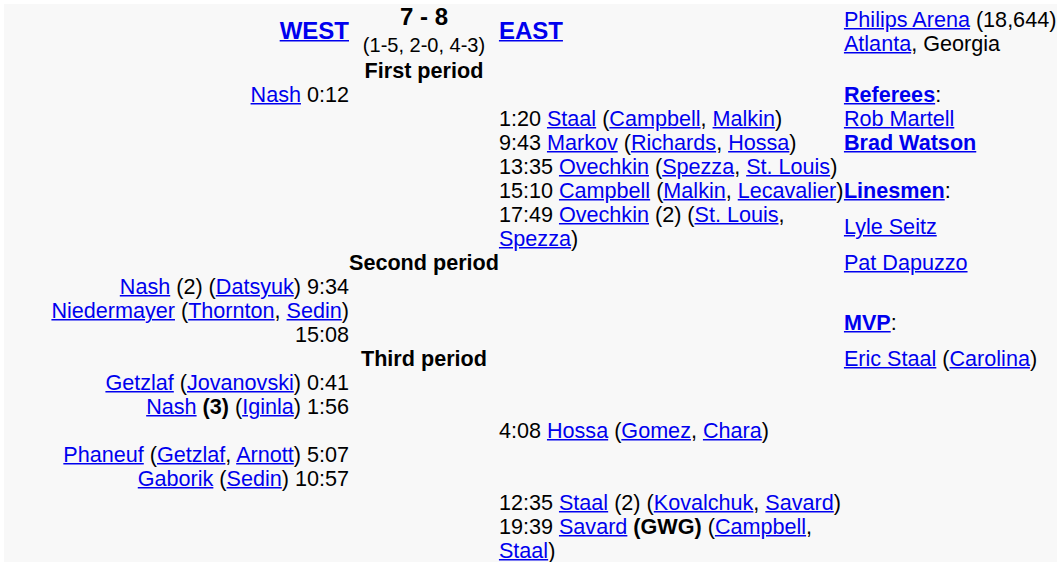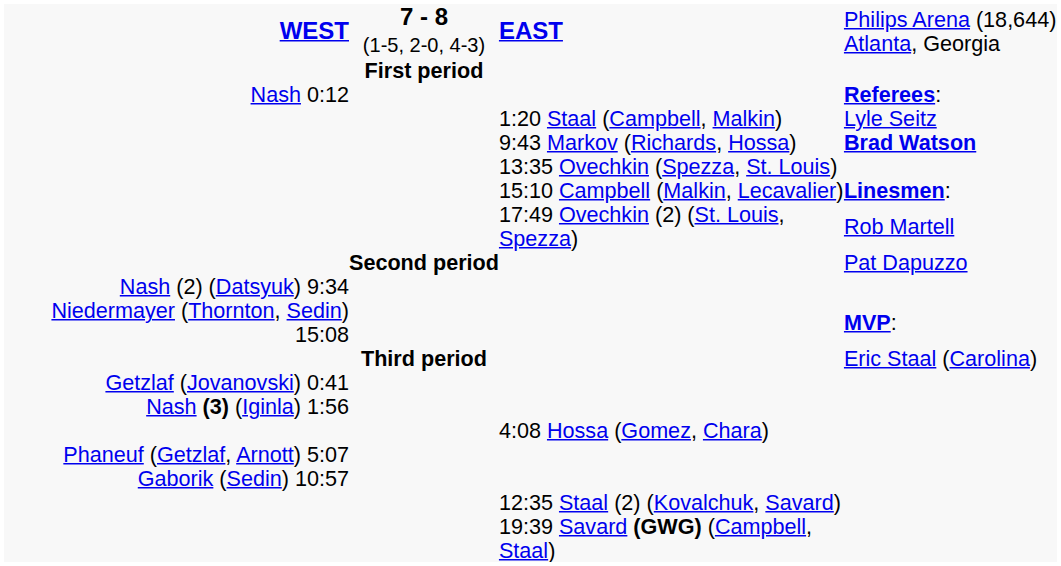 <table cellpadding=0 cellspacing=0 border=0 style="background-color:#F8F8F8">
 <tr>
 <td></td>
 <td align=right width="230"><strong><a href='#'>WEST</a> </strong></td>
 <td align=center><strong>7 - 8</strong><br><small>(1-5, 2-0, 4-3)</small></td>
 <td width="230"><strong> <a href='#'>EAST</a></strong></td>
 <td style=font-size:90%><a href='#'>Philips Arena</a> (18,644)<br> <a href='#'>Atlanta</a>, Georgia</td>
 </tr>
 <tr style=font-size:90%>
 <td></td>
 <td></td>
 <td align=center><strong>First period</strong></td>
 </tr>
 <tr style=font-size:90%>
 <td></td>
 <td align=right><a href='#'>Nash</a> 0:12</td>
 <td></td>
 <td></td>
 <td><strong><a href='#'>Referees</a></strong>:</td>
 </tr>
 <tr style=font-size:90%>
 <td></td>
 <td align=right></td>
 <td></td>
 <td>1:20 <a href='#'>Staal</a> (<a href='#'>Campbell</a>, <a href='#'>Malkin</a>)</td>
-<td><a href='#'>Rob Martell</a></td>
+<td><a href='#'>Lyle Seitz</a></td>
 </tr>
 <tr style=font-size:90%>
 <td></td>
 <td align=right></td>
 <td></td>
 <td>9:43 <a href='#'>Markov</a> (<a href='#'>Richards</a>, <a href='#'>Hossa</a>)</td>
 <td><strong><a href='#'>Brad Watson</a></strong></td>
 </tr>
 <tr style=font-size:90%>
 <td></td>
 <td align=right></td>
 <td></td>
 <td>13:35 <a href='#'>Ovechkin</a> (<a href='#'>Spezza</a>, <a href='#'>St. Louis</a>)</td>
 <td></td>
 </tr>
 <tr style=font-size:90%>
 <td></td>
 <td align=right></td>
 <td></td>
 <td>15:10 <a href='#'>Campbell</a> (<a href='#'>Malkin</a>, <a href='#'>Lecavalier</a>)</td>
 <td><strong><a href='#'>Linesmen</a></strong>:</td>
 </tr>
 <tr style=font-size:90%>
 <td></td>
 <td align=right></td>
 <td></td>
 <td>17:49 <a href='#'>Ovechkin</a> (2) (<a href='#'>St. Louis</a>, <a href='#'>Spezza</a>)</td>
-<td><a href='#'>Lyle Seitz</a></td>
+<td><a href='#'>Rob Martell</a></td>
 </tr>
 <tr style=font-size:90%>
 <td></td>
 <td></td>
 <td align=center><strong>Second period</strong></td>
 <td></td>
 <td><a href='#'>Pat Dapuzzo</a></td>
 </tr>
 <tr style=font-size:90%>
 <td></td>
 <td align=right><a href='#'>Nash</a> (2) (<a href='#'>Datsyuk</a>) 9:34</td>
 <td></td>
 <td></td>
 </tr>
 <tr style=font-size:90%>
 <td></td>
 <td align=right><a href='#'>Niedermayer</a> (<a href='#'>Thornton</a>, <a href='#'>Sedin</a>) 15:08</td>
 <td></td>
 <td></td>
 <td><strong><a href='#'>MVP</a></strong>:</td>
 </tr>
 <tr style=font-size:90%>
 <td></td>
 <td></td>
 <td align=center><strong>Third period</strong></td>
 <td></td>
 <td><a href='#'>Eric Staal</a> (<a href='#'>Carolina</a>)</td>
 </tr>
 <tr style=font-size:90%>
 <td></td>
 <td align=right><a href='#'>Getzlaf</a> (<a href='#'>Jovanovski</a>) 0:41</td>
 <td></td>
 <td></td>
 </tr>
 <tr style=font-size:90%>
 <td></td>
 <td align=right><a href='#'>Nash</a> <strong>(3)</strong> (<a href='#'>Iginla</a>) 1:56</td>
 <td></td>
 <td></td>
 </tr>
 <tr style=font-size:90%>
 <td></td>
 <td align=right></td>
 <td></td>
 <td>4:08 <a href='#'>Hossa</a> (<a href='#'>Gomez</a>, <a href='#'>Chara</a>)</td>
 </tr>
 <tr style=font-size:90%>
 <td></td>
 <td align=right><a href='#'>Phaneuf</a> (<a href='#'>Getzlaf</a>, <a href='#'>Arnott</a>) 5:07</td>
 <td></td>
 <td></td>
 </tr>
 <tr style=font-size:90%>
 <td></td>
 <td align=right><a href='#'>Gaborik</a> (<a href='#'>Sedin</a>) 10:57</td>
 <td></td>
 <td></td>
 </tr>
 <tr style=font-size:90%>
 <td></td>
 <td align=right></td>
 <td></td>
 <td>12:35 <a href='#'>Staal</a> (2) (<a href='#'>Kovalchuk</a>, <a href='#'>Savard</a>)</td>
 </tr>
 <tr style=font-size:90%>
 <td></td>
 <td align=right></td>
 <td></td>
 <td>19:39 <a href='#'>Savard</a> <strong>(GWG)</strong> (<a href='#'>Campbell</a>, <a href='#'>Staal</a>)</td>
 </tr>
 </table>
